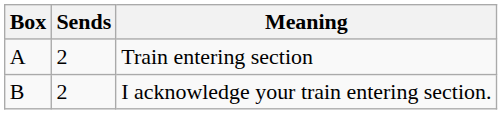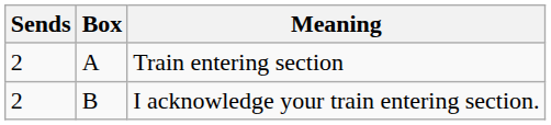 <table class="wikitable">
 <tr>
+<th>Sends</th>
 <th>Box</th>
-<th>Sends</th>
 <th>Meaning</th>
 </tr>
 <tr>
+<td>2</td>
 <td>A</td>
-<td>2</td>
 <td>Train entering section</td>
 </tr>
 <tr>
+<td>2</td>
 <td>B</td>
-<td>2</td>
 <td>I acknowledge your train entering section.</td>
 </tr>
 </table>
